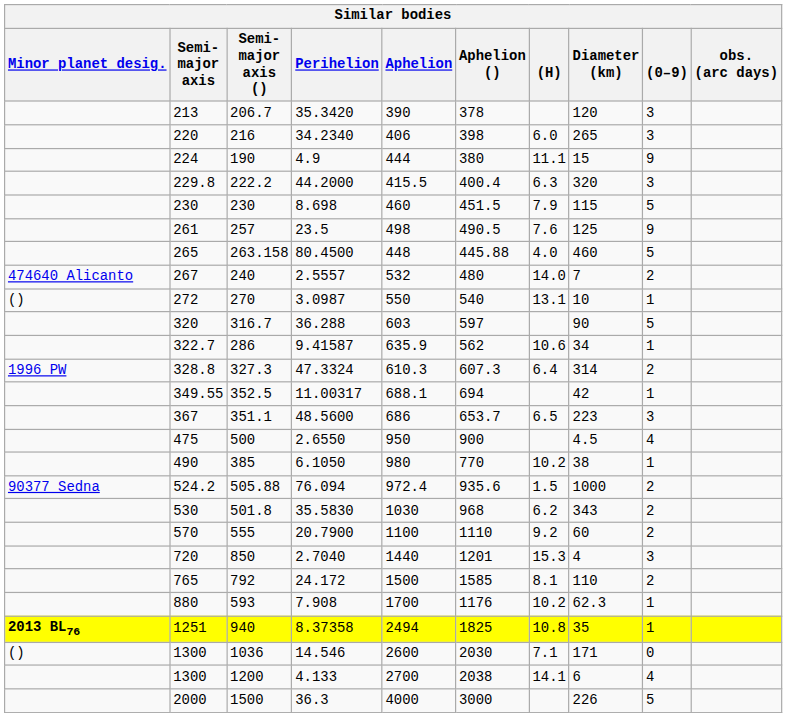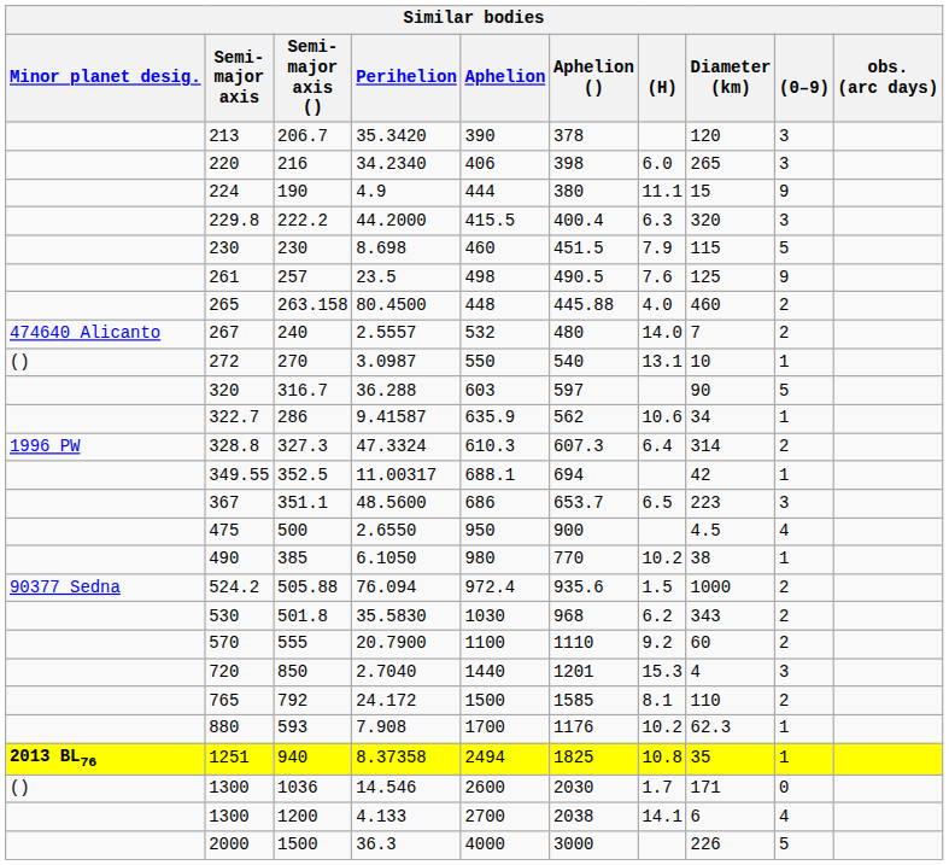 <table class="wikitable sortable collapsible" style="font-size: 0.9em;">
 <tr>
 <th colspan=10>Similar bodies</th>
 </tr>
 <tr>
 <th><a href='#'>Minor planet desig.</a></th>
 <th>Semi-<br>major<br>axis</th>
 <th>Semi-<br>major<br>axis<br>()</th>
 <th><a href='#'>Perihelion</a></th>
 <th><a href='#'>Aphelion</a></th>
 <th>Aphelion<br>()</th>
 <th><br>(H)</th>
 <th>Diameter<br>(km)</th>
 <th><br>(0–9)</th>
 <th> obs.<br>(arc days)</th>
 </tr>
 <tr>
 <td></td>
 <td>213</td>
 <td>206.7</td>
 <td>35.3420</td>
 <td>390</td>
 <td>378</td>
 <td></td>
 <td>120</td>
 <td>3</td>
 <td></td>
 </tr>
 <tr>
 <td></td>
 <td>220</td>
 <td>216</td>
 <td>34.2340</td>
 <td>406</td>
 <td>398</td>
 <td>6.0</td>
 <td>265</td>
 <td>3</td>
 <td></td>
 </tr>
 <tr>
 <td></td>
 <td>224</td>
 <td>190</td>
 <td>4.9</td>
 <td>444</td>
 <td>380</td>
 <td>11.1</td>
 <td>15</td>
 <td>9</td>
 <td></td>
 </tr>
 <tr>
 <td></td>
 <td>229.8</td>
 <td>222.2</td>
 <td>44.2000</td>
 <td>415.5</td>
 <td>400.4</td>
 <td>6.3</td>
 <td>320</td>
 <td>3</td>
 <td></td>
 </tr>
 <tr>
 <td></td>
 <td>230</td>
 <td>230</td>
 <td>8.698</td>
 <td>460</td>
 <td>451.5</td>
 <td>7.9</td>
 <td>115</td>
 <td>5</td>
 <td></td>
 </tr>
 <tr>
 <td></td>
 <td>261</td>
 <td>257</td>
 <td>23.5</td>
 <td>498</td>
 <td>490.5</td>
 <td>7.6</td>
 <td>125</td>
 <td>9</td>
 <td></td>
 </tr>
 <tr>
 <td></td>
 <td>265</td>
 <td>263.158</td>
 <td>80.4500</td>
 <td>448</td>
 <td>445.88</td>
 <td>4.0</td>
 <td>460</td>
-<td>5</td>
+<td>2</td>
 <td></td>
 </tr>
 <tr>
 <td><a href='#'>474640 Alicanto</a></td>
 <td>267</td>
 <td>240</td>
 <td>2.5557</td>
 <td>532</td>
 <td>480</td>
 <td>14.0</td>
 <td>7</td>
 <td>2</td>
 <td></td>
 </tr>
 <tr>
 <td> ()</td>
 <td>272</td>
 <td>270</td>
 <td>3.0987</td>
 <td>550</td>
 <td>540</td>
 <td>13.1</td>
 <td>10</td>
 <td>1</td>
 <td></td>
 </tr>
 <tr>
 <td></td>
 <td>320</td>
 <td>316.7</td>
 <td>36.288</td>
 <td>603</td>
 <td>597</td>
 <td></td>
 <td>90</td>
 <td>5</td>
 <td></td>
 </tr>
 <tr>
 <td></td>
 <td>322.7</td>
 <td>286</td>
 <td>9.41587</td>
 <td>635.9</td>
 <td>562</td>
 <td>10.6</td>
 <td>34</td>
 <td>1</td>
 <td></td>
 </tr>
 <tr>
 <td><a href='#'>1996 PW</a></td>
 <td>328.8</td>
 <td>327.3</td>
 <td>47.3324</td>
 <td>610.3</td>
 <td>607.3</td>
 <td>6.4</td>
 <td>314</td>
 <td>2</td>
 <td></td>
 </tr>
 <tr>
 <td></td>
 <td>349.55</td>
 <td>352.5</td>
 <td>11.00317</td>
 <td>688.1</td>
 <td>694</td>
 <td></td>
 <td>42</td>
 <td>1</td>
 <td></td>
 </tr>
 <tr>
 <td></td>
 <td>367</td>
 <td>351.1</td>
 <td>48.5600</td>
 <td>686</td>
 <td>653.7</td>
 <td>6.5</td>
 <td>223</td>
 <td>3</td>
 <td></td>
 </tr>
 <tr>
 <td></td>
 <td>475</td>
 <td>500</td>
 <td>2.6550</td>
 <td>950</td>
 <td>900</td>
 <td></td>
 <td>4.5</td>
 <td>4</td>
 <td></td>
 </tr>
 <tr>
 <td></td>
 <td>490</td>
 <td>385</td>
 <td>6.1050</td>
 <td>980</td>
 <td>770</td>
 <td>10.2</td>
 <td>38</td>
 <td>1</td>
 <td></td>
 </tr>
 <tr>
 <td><a href='#'>90377 Sedna</a></td>
 <td>524.2</td>
 <td>505.88</td>
 <td>76.094</td>
 <td>972.4</td>
 <td>935.6</td>
 <td>1.5</td>
 <td>1000</td>
 <td>2</td>
 <td></td>
 </tr>
 <tr>
 <td></td>
 <td>530</td>
 <td>501.8</td>
 <td>35.5830</td>
 <td>1030</td>
 <td>968</td>
 <td>6.2</td>
 <td>343</td>
 <td>2</td>
 <td></td>
 </tr>
 <tr>
 <td></td>
 <td>570</td>
 <td>555</td>
 <td>20.7900</td>
 <td>1100</td>
 <td>1110</td>
 <td>9.2</td>
 <td>60</td>
 <td>2</td>
 <td></td>
 </tr>
 <tr>
 <td></td>
 <td>720</td>
 <td>850</td>
 <td>2.7040</td>
 <td>1440</td>
 <td>1201</td>
 <td>15.3</td>
 <td>4</td>
 <td>3</td>
 <td></td>
 </tr>
 <tr>
 <td></td>
 <td>765</td>
 <td>792</td>
 <td>24.172</td>
 <td>1500</td>
 <td>1585</td>
 <td>8.1</td>
 <td>110</td>
 <td>2</td>
 <td></td>
 </tr>
 <tr>
 <td></td>
 <td>880</td>
 <td>593</td>
 <td>7.908</td>
 <td>1700</td>
 <td>1176</td>
 <td>10.2</td>
 <td>62.3</td>
 <td>1</td>
 <td></td>
 </tr>
 <tr bgcolor="yellow">
 <td><strong>2013 BL<sub>76</sub></strong></td>
 <td>1251</td>
 <td>940</td>
 <td>8.37358</td>
 <td>2494</td>
 <td>1825</td>
 <td>10.8</td>
 <td>35</td>
 <td>1</td>
 <td></td>
 </tr>
 <tr>
 <td> ()</td>
 <td>1300</td>
 <td>1036</td>
 <td>14.546</td>
 <td>2600</td>
 <td>2030</td>
-<td>7.1</td>
+<td>1.7</td>
 <td>171</td>
 <td>0</td>
 <td></td>
 </tr>
 <tr>
 <td></td>
 <td>1300</td>
 <td>1200</td>
 <td>4.133</td>
 <td>2700</td>
 <td>2038</td>
 <td>14.1</td>
 <td>6</td>
 <td>4</td>
 <td></td>
 </tr>
 <tr>
 <td></td>
 <td>2000</td>
 <td>1500</td>
 <td>36.3</td>
 <td>4000</td>
 <td>3000</td>
 <td></td>
 <td>226</td>
 <td>5</td>
 <td></td>
 </tr>
 </table>
